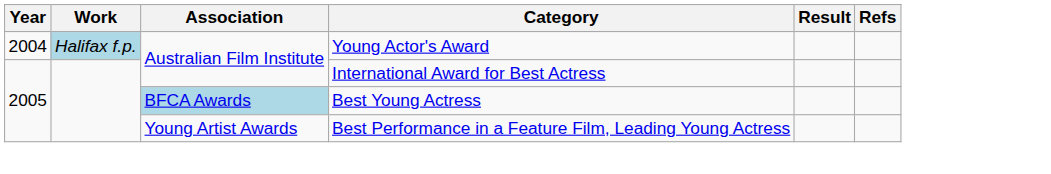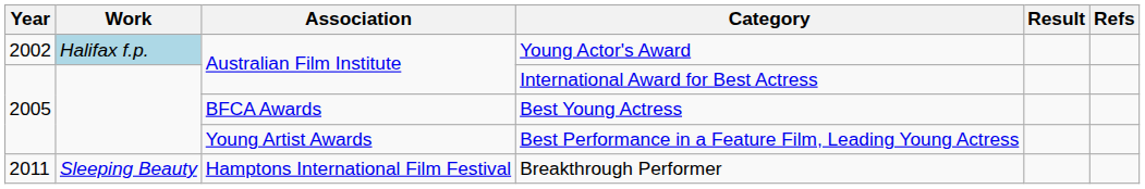 <table class="wikitable sortable">
 <tr>
 <th>Year</th>
 <th>Work</th>
 <th>Association</th>
 <th>Category</th>
 <th>Result</th>
 <th class="unsortable">Refs</th>
 </tr>
 <tr>
-<td>2004</td>
+<td>2002</td>
 <td style="background: lightblue;"><em>Halifax f.p.</em></td>
 <td rowspan="2"><a href='#'>Australian Film Institute</a></td>
 <td><a href='#'>Young Actor's Award</a></td>
 <td></td>
 </tr>
 <tr>
 <td rowspan="3">2005</td>
 <td rowspan="3"></td>
 <td><a href='#'>International Award for Best Actress</a></td>
 <td></td>
 <td style="text-align:center;"></td>
 </tr>
 <tr>
-<td style="background: lightblue;"><a href='#'>BFCA Awards</a></td>
+<td><a href='#'>BFCA Awards</a></td>
 <td><a href='#'>Best Young Actress</a></td>
 <td></td>
 <td></td>
 </tr>
 <tr>
 <td><a href='#'>Young Artist Awards</a></td>
 <td><a href='#'>Best Performance in a Feature Film, Leading Young Actress</a></td>
 <td></td>
 <td></td>
 </tr>
+<tr>
+<td>2011</td>
+<td><em><a href='#'>Sleeping Beauty</a></em></td>
+<td><a href='#'>Hamptons International Film Festival</a></td>
+<td>Breakthrough Performer</td>
+<td></td>
+<td style="text-align:center;"></td>
+</tr>
 </table>
